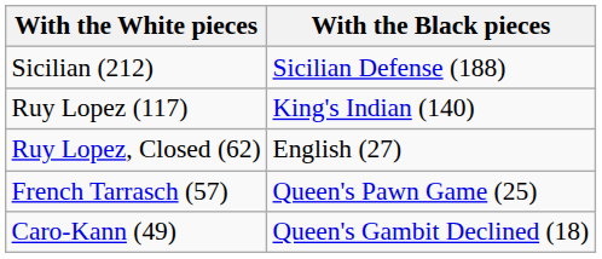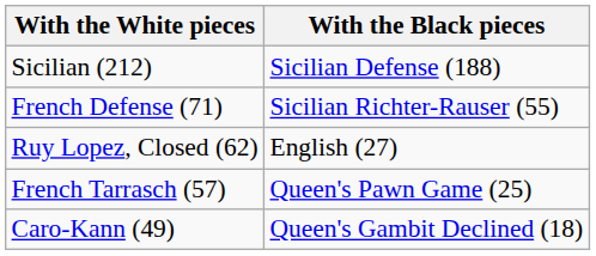 <table class="wikitable">
 <tr>
 <th>With the White pieces</th>
 <th>With the Black pieces</th>
 </tr>
 <tr>
 <td>Sicilian (212)</td>
 <td><a href='#'>Sicilian Defense</a> (188)</td>
 </tr>
 <tr>
-<td>Ruy Lopez (117)</td>
-<td><a href='#'>King's Indian</a> (140)</td>
+<td><a href='#'>French Defense</a> (71)</td>
+<td><a href='#'>Sicilian Richter-Rauser</a> (55)</td>
 </tr>
 <tr>
 <td><a href='#'>Ruy Lopez</a>, Closed (62)</td>
 <td>English (27)</td>
 </tr>
 <tr>
 <td><a href='#'>French Tarrasch</a> (57)</td>
 <td><a href='#'>Queen's Pawn Game</a> (25)</td>
 </tr>
 <tr>
 <td><a href='#'>Caro-Kann</a> (49)</td>
 <td><a href='#'>Queen's Gambit Declined</a> (18)</td>
 </tr>
 </table>
